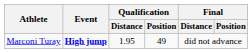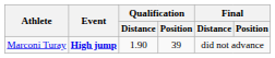 <table class=wikitable style="font-size:90%">
 <tr>
 <th rowspan="2">Athlete</th>
 <th rowspan="2">Event</th>
 <th colspan="2">Qualification</th>
 <th colspan="2">Final</th>
 </tr>
 <tr style="font-size:95%">
 <th>Distance</th>
 <th>Position</th>
 <th>Distance</th>
 <th>Position</th>
 </tr>
 <tr align=center>
 <td align=left><a href='#'>Marconi Turay</a></td>
 <td align=left><strong><a href='#'>High jump</a></strong></td>
-<td>1.95</td>
-<td>49</td>
+<td>1.90</td>
+<td>39</td>
 <td colspan=2>did not advance</td>
 </tr>
 </table>
